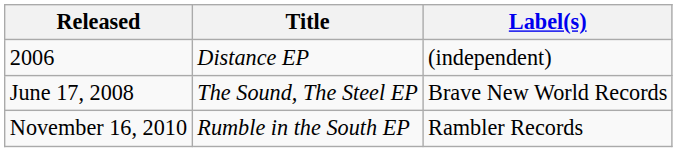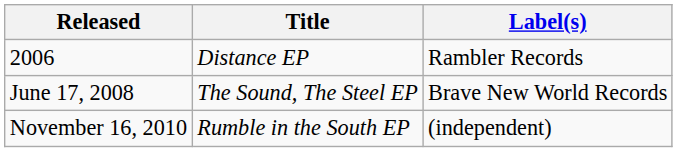 <table class="wikitable">
 <tr>
 <th>Released</th>
 <th>Title</th>
 <th><a href='#'>Label(s)</a></th>
 </tr>
 <tr>
 <td>2006</td>
 <td><em>Distance EP</em></td>
-<td>(independent)</td>
+<td>Rambler Records</td>
 </tr>
 <tr>
 <td>June 17, 2008</td>
 <td><em>The Sound, The Steel EP</em></td>
 <td>Brave New World Records</td>
 </tr>
 <tr>
 <td>November 16, 2010</td>
 <td><em>Rumble in the South EP</em></td>
-<td>Rambler Records</td>
+<td>(independent)</td>
 </tr>
 </table>
